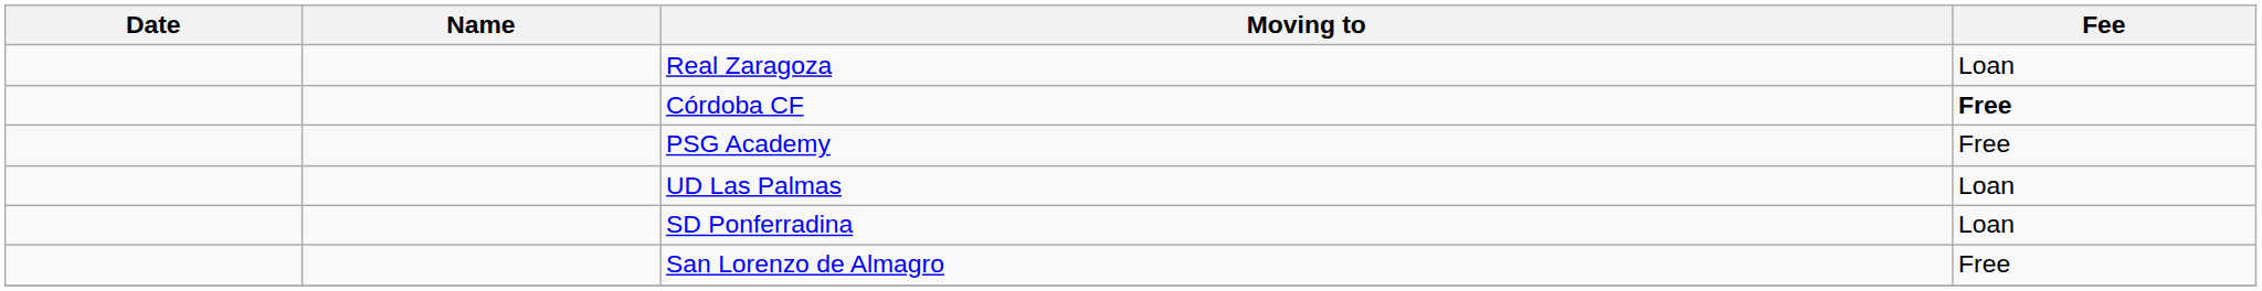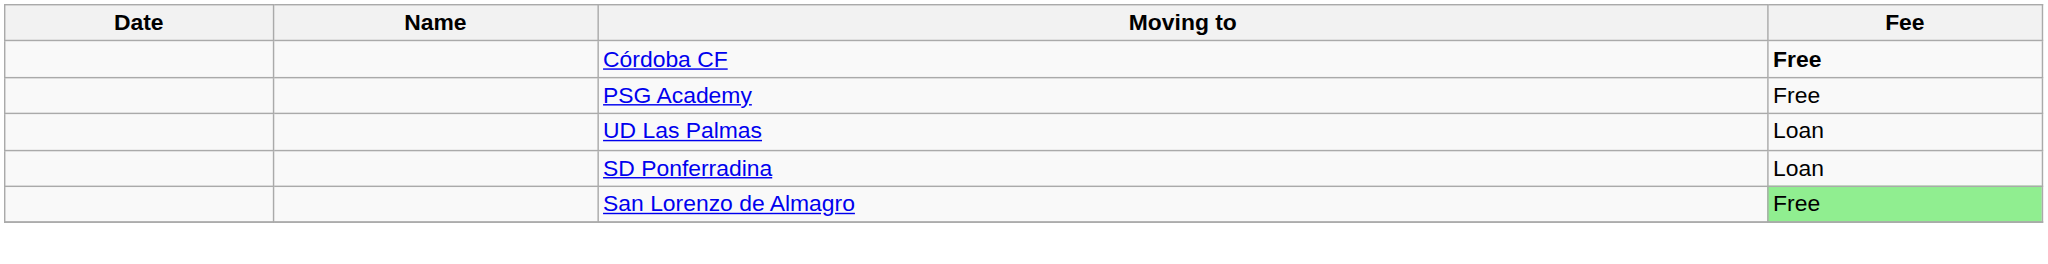 <table class="wikitable sortable" width=90%>
 <tr>
 <th>Date</th>
 <th>Name</th>
 <th>Moving to</th>
 <th>Fee</th>
-</tr>
-<tr>
-<td></td>
-<td> </td>
-<td> <a href='#'>Real Zaragoza</a></td>
-<td>Loan</td>
 </tr>
 <tr>
 <td></td>
 <td> </td>
 <td> <a href='#'>Córdoba CF</a></td>
 <td><strong>Free</strong></td>
 </tr>
 <tr>
 <td></td>
 <td> </td>
 <td> <a href='#'>PSG Academy</a></td>
 <td>Free</td>
 </tr>
 <tr>
 <td></td>
 <td> </td>
 <td> <a href='#'>UD Las Palmas</a></td>
 <td>Loan</td>
 </tr>
 <tr>
 <td></td>
 <td> </td>
 <td> <a href='#'>SD Ponferradina</a></td>
 <td>Loan</td>
 </tr>
 <tr>
 <td></td>
 <td> </td>
 <td> <a href='#'>San Lorenzo de Almagro</a></td>
-<td>Free</td>
+<td style="background: lightgreen;">Free</td>
 </tr>
 <tr>
 </tr>
 </table>
